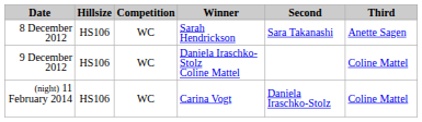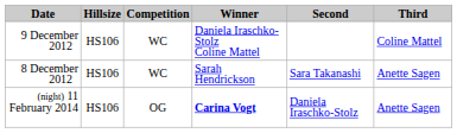 <table class="wikitable plainrowheaders" style="background:#fff; font-size:100%; line-height:15px; border:grey solid 1px; border-collapse:collapse;">
 <tr style="background:#ccc; text-align:center;">
 <th style="background:#ccc;" width="140">Date</th>
 <th style="background:#ccc;" width="45">Hillsize</th>
 <th style="background:#ccc;" width="80">Competition</th>
 <th style="background:#ccc;" width="180">Winner</th>
 <th style="background:#ccc;" width="180">Second</th>
 <th style="background:#ccc;" width="180">Third</th>
 </tr>
 <tr>
+<td align=right>9 December 2012  </td>
+<td align=center>HS106</td>
+<td align=center>WC</td>
+<td> <a href='#'>Daniela Iraschko-Stolz</a><br> <a href='#'>Coline Mattel</a></td>
+<td></td>
+<td> <a href='#'>Coline Mattel</a></td>
+</tr>
+<tr>
 <td align=right>8 December 2012  </td>
 <td align=center>HS106</td>
 <td align=center>WC</td>
 <td> <a href='#'>Sarah Hendrickson</a></td>
 <td> <a href='#'>Sara Takanashi</a></td>
 <td> <a href='#'>Anette Sagen</a></td>
 </tr>
 <tr>
-<td align=right>9 December 2012  </td>
-<td align=center>HS106</td>
-<td align=center>WC</td>
-<td> <a href='#'>Daniela Iraschko-Stolz</a><br> <a href='#'>Coline Mattel</a></td>
-<td></td>
-<td> <a href='#'>Coline Mattel</a></td>
-</tr>
-<tr>
 <td align=right><small>(night)</small> 11 February 2014  </td>
 <td align=center>HS106</td>
-<td align=center>WC</td>
-<td> <a href='#'>Carina Vogt</a></td>
+<td align=center>OG</td>
+<td><strong> <a href='#'>Carina Vogt</a></strong></td>
 <td> <a href='#'>Daniela Iraschko-Stolz</a></td>
-<td> <a href='#'>Coline Mattel</a></td>
+<td> <a href='#'>Anette Sagen</a></td>
 </tr>
 </table>
